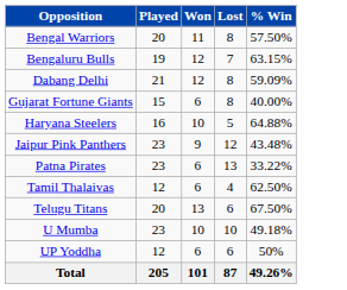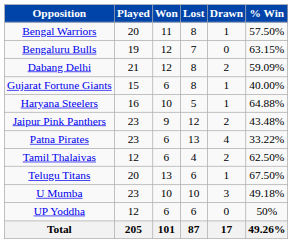 <table class="wikitable sortable" style="text-align: center; font-size: 100%" align="center" width:"80%">
 <tr>
 <th style="background:#04a; color:#fff;">Opposition</th>
 <th style="background:#04a; color:#fff;">Played</th>
 <th style="background:#04a; color:#fff;">Won</th>
 <th style="background:#04a; color:#fff;">Lost</th>
+<th style="background:#04a; color:#fff;">Drawn</th>
 <th style="background:#04a; color:#fff;">% Win</th>
 </tr>
 <tr>
 <td><a href='#'>Bengal Warriors</a></td>
 <td>20</td>
 <td>11</td>
 <td>8</td>
+<td>1</td>
 <td>57.50%</td>
 </tr>
 <tr>
 <td><a href='#'>Bengaluru Bulls</a></td>
 <td>19</td>
 <td>12</td>
 <td>7</td>
+<td>0</td>
 <td>63.15%</td>
 </tr>
 <tr>
 <td><a href='#'>Dabang Delhi</a></td>
 <td>21</td>
 <td>12</td>
 <td>8</td>
+<td>2</td>
 <td>59.09%</td>
 </tr>
 <tr>
 <td><a href='#'>Gujarat Fortune Giants</a></td>
 <td>15</td>
 <td>6</td>
 <td>8</td>
+<td>1</td>
 <td>40.00%</td>
 </tr>
 <tr>
 <td><a href='#'>Haryana Steelers</a></td>
 <td>16</td>
 <td>10</td>
 <td>5</td>
+<td>1</td>
 <td>64.88%</td>
 </tr>
 <tr>
 <td><a href='#'>Jaipur Pink Panthers</a></td>
 <td>23</td>
 <td>9</td>
 <td>12</td>
+<td>2</td>
 <td>43.48%</td>
 </tr>
 <tr>
 <td><a href='#'>Patna Pirates</a></td>
 <td>23</td>
 <td>6</td>
 <td>13</td>
+<td>4</td>
 <td>33.22%</td>
 </tr>
 <tr>
 <td><a href='#'>Tamil Thalaivas</a></td>
 <td>12</td>
 <td>6</td>
 <td>4</td>
+<td>2</td>
 <td>62.50%</td>
 </tr>
 <tr>
 <td><a href='#'>Telugu Titans</a></td>
 <td>20</td>
 <td>13</td>
 <td>6</td>
+<td>1</td>
 <td>67.50%</td>
 </tr>
 <tr>
 <td><a href='#'>U Mumba</a></td>
 <td>23</td>
 <td>10</td>
 <td>10</td>
+<td>3</td>
 <td>49.18%</td>
 </tr>
 <tr>
 <td><a href='#'>UP Yoddha</a></td>
 <td>12</td>
 <td>6</td>
 <td>6</td>
+<td>0</td>
 <td>50%</td>
 </tr>
 <tr>
 <th>Total</th>
 <th>205</th>
 <th>101</th>
 <th>87</th>
+<th>17</th>
 <th>49.26%</th>
 </tr>
 </table>
